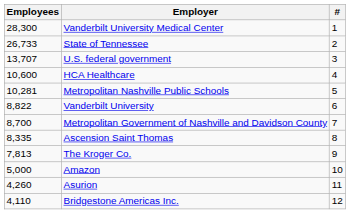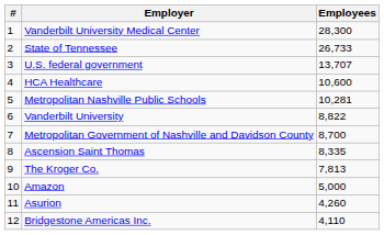 <table class="wikitable">
 <tr>
+<th>#</th>
+<th>Employer</th>
 <th>Employees</th>
-<th>Employer</th>
-<th>#</th>
 </tr>
 <tr>
+<td>1</td>
+<td><a href='#'>Vanderbilt University Medical Center</a></td>
 <td>28,300</td>
-<td><a href='#'>Vanderbilt University Medical Center</a></td>
-<td>1</td>
 </tr>
 <tr>
+<td>2</td>
+<td><a href='#'>State of Tennessee</a></td>
 <td>26,733</td>
-<td><a href='#'>State of Tennessee</a></td>
-<td>2</td>
 </tr>
 <tr>
+<td>3</td>
+<td><a href='#'>U.S. federal government</a></td>
 <td>13,707</td>
-<td><a href='#'>U.S. federal government</a></td>
-<td>3</td>
 </tr>
 <tr>
+<td>4</td>
+<td><a href='#'>HCA Healthcare</a></td>
 <td>10,600</td>
-<td><a href='#'>HCA Healthcare</a></td>
-<td>4</td>
 </tr>
 <tr>
+<td>5</td>
+<td><a href='#'>Metropolitan Nashville Public Schools</a></td>
 <td>10,281</td>
-<td><a href='#'>Metropolitan Nashville Public Schools</a></td>
-<td>5</td>
 </tr>
 <tr>
+<td>6</td>
+<td><a href='#'>Vanderbilt University</a></td>
 <td>8,822</td>
-<td><a href='#'>Vanderbilt University</a></td>
-<td>6</td>
 </tr>
 <tr>
+<td>7</td>
+<td><a href='#'>Metropolitan Government of Nashville and Davidson County</a></td>
 <td>8,700</td>
-<td><a href='#'>Metropolitan Government of Nashville and Davidson County</a></td>
-<td>7</td>
 </tr>
 <tr>
+<td>8</td>
+<td><a href='#'>Ascension Saint Thomas</a></td>
 <td>8,335</td>
-<td><a href='#'>Ascension Saint Thomas</a></td>
-<td>8</td>
 </tr>
 <tr>
+<td>9</td>
+<td><a href='#'>The Kroger Co.</a></td>
 <td>7,813</td>
-<td><a href='#'>The Kroger Co.</a></td>
-<td>9</td>
 </tr>
 <tr>
+<td>10</td>
+<td><a href='#'>Amazon</a></td>
 <td>5,000</td>
-<td><a href='#'>Amazon</a></td>
-<td>10</td>
 </tr>
 <tr>
+<td>11</td>
+<td><a href='#'>Asurion</a></td>
 <td>4,260</td>
-<td><a href='#'>Asurion</a></td>
-<td>11</td>
 </tr>
 <tr>
+<td>12</td>
+<td><a href='#'>Bridgestone Americas Inc.</a></td>
 <td>4,110</td>
-<td><a href='#'>Bridgestone Americas Inc.</a></td>
-<td>12</td>
 </tr>
 </table>
